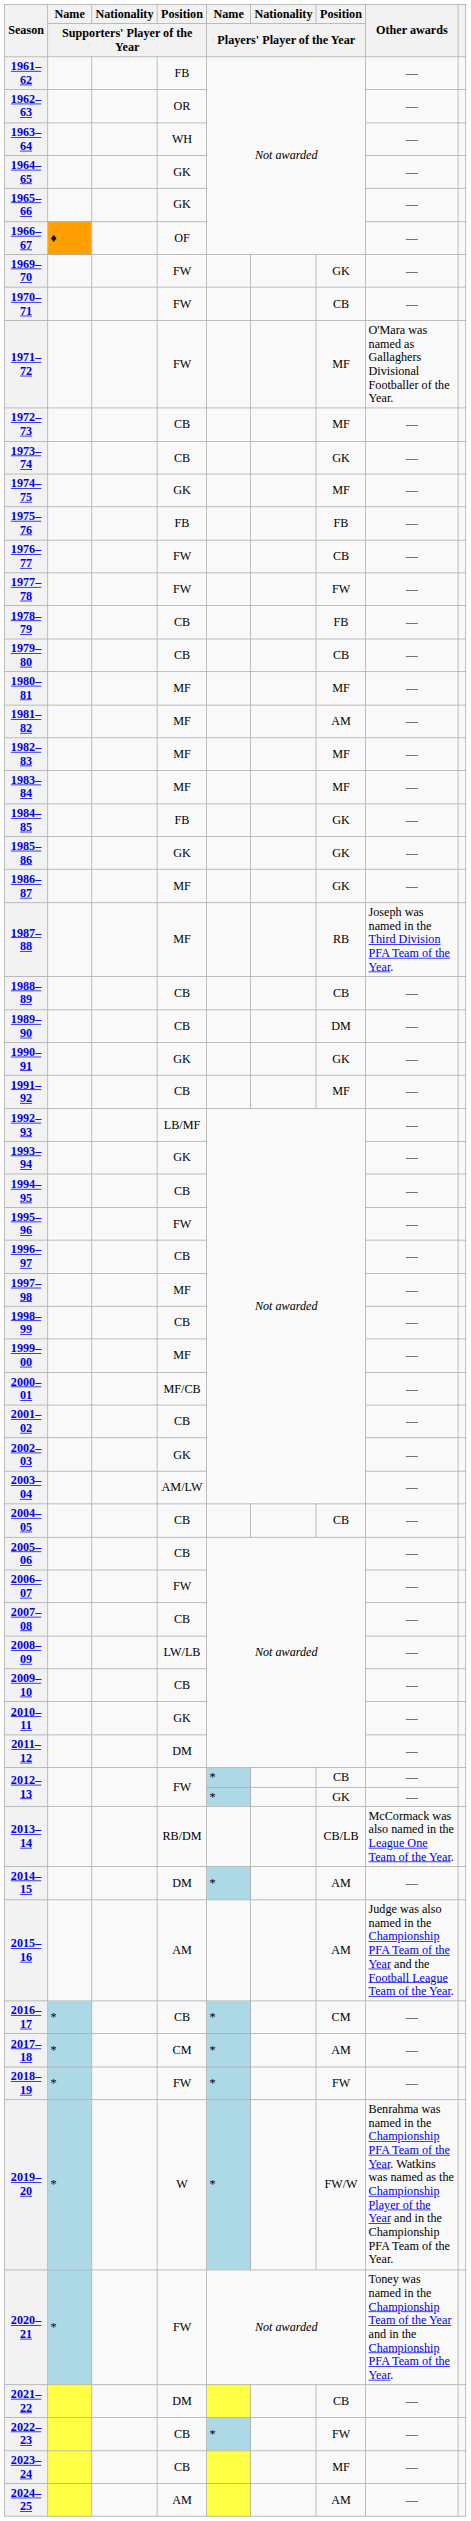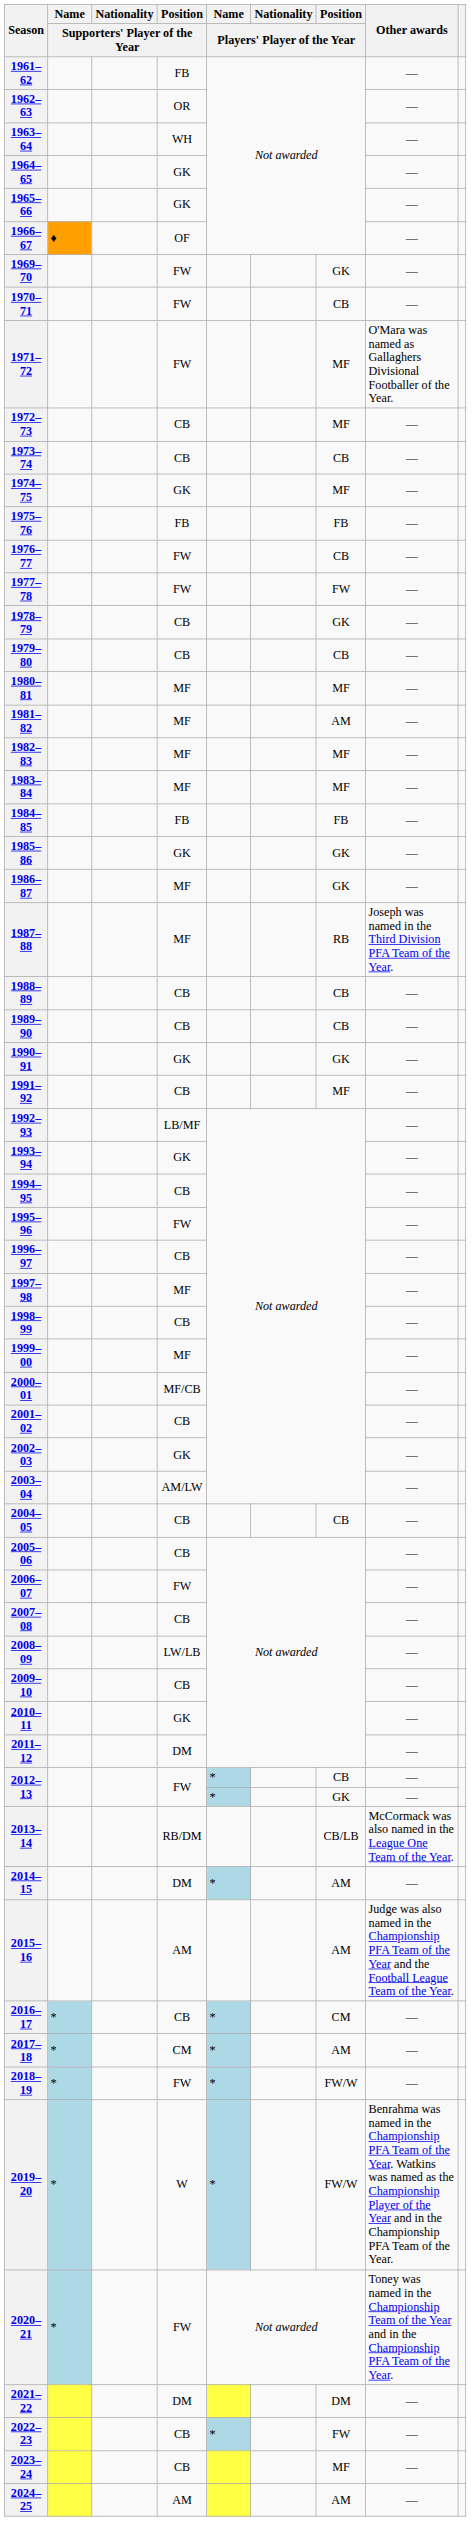 <table class="wikitable" style="text-align: center;">
 <tr>
 <th rowspan="2" style="width:1%;" scope="col">Season</th>
 <th style="width:4%;" scope="col">Name</th>
 <th style="width:1%;" scope="col">Nationality</th>
 <th style="width:1%;" scope="col">Position</th>
 <th style="width:4%;" scope="col">Name</th>
 <th style="width:1%;" scope="col">Nationality</th>
 <th style="width:1%;" scope="col">Position</th>
 <th rowspan="2" style="width:8%;" scope="col">Other awards</th>
 <th scope="col" rowspan="2" style="width:1%;"></th>
 </tr>
 <tr class="sortable">
 <th colspan="3" style="width:20%;">Supporters' Player of the Year</th>
 <th colspan="3" style="width:20%;">Players' Player of the Year</th>
 </tr>
 <tr>
 <th scope="row" style="text-align:center"><a href='#'>1961–62</a></th>
 <td style="text-align:left;"></td>
 <td style="text-align:left;"></td>
 <td>FB</td>
 <td colspan="3" rowspan="6"><em>Not awarded</em></td>
 <td>―</td>
 <td></td>
 </tr>
 <tr>
 <th scope="row" style="text-align:center"><a href='#'>1962–63</a></th>
 <td style="text-align:left;"></td>
 <td style="text-align:left;"></td>
 <td>OR</td>
 <td>―</td>
 <td></td>
 </tr>
 <tr>
 <th scope="row" style="text-align:center"><a href='#'>1963–64</a></th>
 <td style="text-align:left;"></td>
 <td style="text-align:left;"></td>
 <td>WH</td>
 <td>―</td>
 <td></td>
 </tr>
 <tr>
 <th scope="row" style="text-align:center"><a href='#'>1964–65</a></th>
 <td style="text-align:left;"></td>
 <td style="text-align:left;"></td>
 <td>GK</td>
 <td>―</td>
 <td></td>
 </tr>
 <tr>
 <th scope="row" style="text-align:center"><a href='#'>1965–66</a></th>
 <td style="text-align:left;"></td>
 <td style="text-align:left;"></td>
 <td>GK</td>
 <td>―</td>
 <td></td>
 </tr>
 <tr>
 <th scope="row" style="text-align:center"><a href='#'>1966–67</a></th>
 <td style="text-align:left; background:#ffa000;"> ♦</td>
 <td style="text-align:left;"></td>
 <td>OF</td>
 <td>―</td>
 <td></td>
 </tr>
 <tr>
 <th scope="row" style="text-align:center"><a href='#'>1969–70</a></th>
 <td style="text-align:left;"></td>
 <td style="text-align:left;"></td>
 <td>FW</td>
 <td style="text-align:left;"></td>
 <td style="text-align:left;"></td>
 <td>GK</td>
 <td>―</td>
 <td></td>
 </tr>
 <tr>
 <th scope="row" style="text-align:center"><a href='#'>1970–71</a></th>
 <td style="text-align:left;"></td>
 <td style="text-align:left;"></td>
 <td>FW</td>
 <td style="text-align:left;"></td>
 <td style="text-align:left;"></td>
 <td>CB</td>
 <td>―</td>
 <td></td>
 </tr>
 <tr>
 <th scope="row" style="text-align:center"><a href='#'>1971–72</a></th>
 <td style="text-align:left;"></td>
 <td style="text-align:left;"></td>
 <td>FW</td>
 <td style="text-align:left;"></td>
 <td style="text-align:left;"></td>
 <td>MF</td>
 <td style="text-align:left;">O'Mara was named as Gallaghers Divisional Footballer of the Year.</td>
 <td></td>
 </tr>
 <tr>
 <th scope="row" style="text-align:center"><a href='#'>1972–73</a></th>
 <td style="text-align:left;"></td>
 <td style="text-align:left;"></td>
 <td>CB</td>
 <td style="text-align:left;"></td>
 <td style="text-align:left;"></td>
 <td>MF</td>
 <td>―</td>
 <td></td>
 </tr>
 <tr>
 <th scope="row" style="text-align:center"><a href='#'>1973–74</a></th>
 <td style="text-align:left;"></td>
 <td style="text-align:left;"></td>
 <td>CB</td>
 <td style="text-align:left;"></td>
 <td style="text-align:left;"></td>
-<td>GK</td>
+<td>CB</td>
 <td>―</td>
 <td></td>
 </tr>
 <tr>
 <th scope="row" style="text-align:center"><a href='#'>1974–75</a></th>
 <td style="text-align:left;"></td>
 <td style="text-align:left;"></td>
 <td>GK</td>
 <td style="text-align:left;"></td>
 <td style="text-align:left;"></td>
 <td>MF</td>
 <td>―</td>
 <td></td>
 </tr>
 <tr>
 <th scope="row" style="text-align:center"><a href='#'>1975–76</a></th>
 <td style="text-align:left;"></td>
 <td style="text-align:left;"></td>
 <td>FB</td>
 <td style="text-align:left;"></td>
 <td style="text-align:left;"></td>
 <td>FB</td>
 <td>―</td>
 <td></td>
 </tr>
 <tr>
 <th scope="row" style="text-align:center"><a href='#'>1976–77</a></th>
 <td style="text-align:left;"></td>
 <td style="text-align:left;"></td>
 <td>FW</td>
 <td style="text-align:left;"></td>
 <td style="text-align:left;"></td>
 <td>CB</td>
 <td>―</td>
 <td></td>
 </tr>
 <tr>
 <th scope="row" style="text-align:center"><a href='#'>1977–78</a></th>
 <td style="text-align:left;"></td>
 <td style="text-align:left;"></td>
 <td>FW</td>
 <td style="text-align:left;"></td>
 <td style="text-align:left;"></td>
 <td>FW</td>
 <td>―</td>
 <td></td>
 </tr>
 <tr>
 <th scope="row" style="text-align:center"><a href='#'>1978–79</a></th>
 <td style="text-align:left;"></td>
 <td style="text-align:left;"></td>
 <td>CB</td>
 <td style="text-align:left;"></td>
 <td style="text-align:left;"></td>
-<td>FB</td>
+<td>GK</td>
 <td>―</td>
 <td></td>
 </tr>
 <tr>
 <th scope="row" style="text-align:center"><a href='#'>1979–80</a></th>
 <td style="text-align:left;"></td>
 <td style="text-align:left;"></td>
 <td>CB</td>
 <td style="text-align:left;"></td>
 <td style="text-align:left;"></td>
 <td>CB</td>
 <td>―</td>
 <td></td>
 </tr>
 <tr>
 <th scope="row" style="text-align:center"><a href='#'>1980–81</a></th>
 <td style="text-align:left;"></td>
 <td style="text-align:left;"></td>
 <td>MF</td>
 <td style="text-align:left;"></td>
 <td style="text-align:left;"></td>
 <td>MF</td>
 <td>―</td>
 <td></td>
 </tr>
 <tr>
 <th scope="row" style="text-align:center"><a href='#'>1981–82</a></th>
 <td style="text-align:left;"></td>
 <td style="text-align:left;"></td>
 <td>MF</td>
 <td style="text-align:left;"></td>
 <td style="text-align:left;"></td>
 <td>AM</td>
 <td>―</td>
 <td></td>
 </tr>
 <tr>
 <th scope="row" style="text-align:center"><a href='#'>1982–83</a></th>
 <td style="text-align:left;"></td>
 <td style="text-align:left;"></td>
 <td>MF</td>
 <td style="text-align:left;"></td>
 <td style="text-align:left;"></td>
 <td>MF</td>
 <td>―</td>
 <td></td>
 </tr>
 <tr>
 <th scope="row" style="text-align:center"><a href='#'>1983–84</a></th>
 <td style="text-align:left;"></td>
 <td style="text-align:left;"></td>
 <td>MF</td>
 <td style="text-align:left;"></td>
 <td style="text-align:left;"></td>
 <td>MF</td>
 <td>―</td>
 <td></td>
 </tr>
 <tr>
 <th scope="row" style="text-align:center"><a href='#'>1984–85</a></th>
 <td style="text-align:left;"></td>
 <td style="text-align:left;"></td>
 <td>FB</td>
 <td style="text-align:left;"></td>
 <td style="text-align:left;"></td>
-<td>GK</td>
+<td>FB</td>
 <td>―</td>
 <td></td>
 </tr>
 <tr>
 <th scope="row" style="text-align:center"><a href='#'>1985–86</a></th>
 <td style="text-align:left;"></td>
 <td style="text-align:left;"></td>
 <td>GK</td>
 <td style="text-align:left;"></td>
 <td style="text-align:left;"></td>
 <td>GK</td>
 <td>―</td>
 <td></td>
 </tr>
 <tr>
 <th scope="row" style="text-align:center"><a href='#'>1986–87</a></th>
 <td style="text-align:left;"></td>
 <td style="text-align:left;"></td>
 <td>MF</td>
 <td style="text-align:left;"></td>
 <td style="text-align:left;"></td>
 <td>GK</td>
 <td>―</td>
 <td></td>
 </tr>
 <tr>
 <th scope="row" style="text-align:center"><a href='#'>1987–88</a></th>
 <td style="text-align:left;"></td>
 <td style="text-align:left;"></td>
 <td>MF</td>
 <td style="text-align:left;"></td>
 <td style="text-align:left;"></td>
 <td>RB</td>
 <td style="text-align:left;">Joseph was named in the <a href='#'>Third Division PFA Team of the Year</a>.</td>
 <td></td>
 </tr>
 <tr>
 <th scope="row" style="text-align:center"><a href='#'>1988–89</a></th>
 <td style="text-align:left;"></td>
 <td style="text-align:left;"></td>
 <td>CB</td>
 <td style="text-align:left;"></td>
 <td style="text-align:left;"></td>
 <td>CB</td>
 <td>―</td>
 <td></td>
 </tr>
 <tr>
 <th scope="row" style="text-align:center"><a href='#'>1989–90</a></th>
 <td style="text-align:left;"></td>
 <td style="text-align:left;"></td>
 <td>CB</td>
 <td style="text-align:left;"></td>
 <td style="text-align:left;"></td>
-<td>DM</td>
+<td>CB</td>
 <td>―</td>
 <td></td>
 </tr>
 <tr>
 <th scope="row" style="text-align:center"><a href='#'>1990–91</a></th>
 <td style="text-align:left;"></td>
 <td style="text-align:left;"></td>
 <td>GK</td>
 <td style="text-align:left;"></td>
 <td style="text-align:left;"></td>
 <td>GK</td>
 <td>―</td>
 <td></td>
 </tr>
 <tr>
 <th scope="row" style="text-align:center"><a href='#'>1991–92</a></th>
 <td style="text-align:left;"></td>
 <td style="text-align:left;"></td>
 <td>CB</td>
 <td style="text-align:left;"></td>
 <td style="text-align:left;"></td>
 <td>MF</td>
 <td>―</td>
 <td></td>
 </tr>
 <tr>
 <th scope="row" style="text-align:center"><a href='#'>1992–93</a></th>
 <td style="text-align:left;"></td>
 <td style="text-align:left;"></td>
 <td>LB/MF</td>
 <td colspan="3" rowspan="12"><em>Not awarded</em></td>
 <td>―</td>
 <td></td>
 </tr>
 <tr>
 <th scope="row" style="text-align:center"><a href='#'>1993–94</a></th>
 <td style="text-align:left;"></td>
 <td style="text-align:left;"></td>
 <td>GK</td>
 <td>―</td>
 <td></td>
 </tr>
 <tr>
 <th scope="row" style="text-align:center"><a href='#'>1994–95</a></th>
 <td style="text-align:left;"></td>
 <td style="text-align:left;"></td>
 <td>CB</td>
 <td>―</td>
 <td></td>
 </tr>
 <tr>
 <th scope="row" style="text-align:center"><a href='#'>1995–96</a></th>
 <td style="text-align:left;"></td>
 <td style="text-align:left;"></td>
 <td>FW</td>
 <td>―</td>
 <td></td>
 </tr>
 <tr>
 <th scope="row" style="text-align:center"><a href='#'>1996–97</a></th>
 <td style="text-align:left;"></td>
 <td style="text-align:left;"></td>
 <td>CB</td>
 <td>―</td>
 <td></td>
 </tr>
 <tr>
 <th scope="row" style="text-align:center"><a href='#'>1997–98</a></th>
 <td style="text-align:left;"></td>
 <td style="text-align:left;"></td>
 <td>MF</td>
 <td>―</td>
 <td></td>
 </tr>
 <tr>
 <th scope="row" style="text-align:center"><a href='#'>1998–99</a></th>
 <td style="text-align:left;"></td>
 <td style="text-align:left;"></td>
 <td>CB</td>
 <td>―</td>
 <td></td>
 </tr>
 <tr>
 <th scope="row" style="text-align:center"><a href='#'>1999–00</a></th>
 <td style="text-align:left;"></td>
 <td style="text-align:left;"></td>
 <td>MF</td>
 <td>―</td>
 <td></td>
 </tr>
 <tr>
 <th scope="row" style="text-align:center"><a href='#'>2000–01</a></th>
 <td style="text-align:left;"></td>
 <td style="text-align:left;"></td>
 <td>MF/CB</td>
 <td>―</td>
 <td></td>
 </tr>
 <tr>
 <th scope="row" style="text-align:center"><a href='#'>2001–02</a></th>
 <td style="text-align:left;"></td>
 <td style="text-align:left;"></td>
 <td>CB</td>
 <td>―</td>
 <td></td>
 </tr>
 <tr>
 <th scope="row" style="text-align:center"><a href='#'>2002–03</a></th>
 <td style="text-align:left;"></td>
 <td style="text-align:left;"></td>
 <td>GK</td>
 <td>―</td>
 <td></td>
 </tr>
 <tr>
 <th scope="row" style="text-align:center"><a href='#'>2003–04</a></th>
 <td style="text-align:left;"></td>
 <td style="text-align:left;"></td>
 <td>AM/LW</td>
 <td>―</td>
 <td></td>
 </tr>
 <tr>
 <th scope="row" style="text-align:center"><a href='#'>2004–05</a></th>
 <td style="text-align:left;"></td>
 <td style="text-align:left;"></td>
 <td>CB</td>
 <td style="text-align:left;"></td>
 <td style="text-align:left;"></td>
 <td>CB</td>
 <td>―</td>
 <td></td>
 </tr>
 <tr>
 <th scope="row" style="text-align:center"><a href='#'>2005–06</a></th>
 <td style="text-align:left;"></td>
 <td style="text-align:left;"></td>
 <td>CB</td>
 <td colspan="3" rowspan="7"><em>Not awarded</em></td>
 <td>―</td>
 <td></td>
 </tr>
 <tr>
 <th scope="row" style="text-align:center"><a href='#'>2006–07</a></th>
 <td style="text-align:left;"></td>
 <td style="text-align:left;"></td>
 <td>FW</td>
 <td>―</td>
 <td></td>
 </tr>
 <tr>
 <th scope="row" style="text-align:center"><a href='#'>2007–08</a></th>
 <td style="text-align:left;"></td>
 <td style="text-align:left;"></td>
 <td>CB</td>
 <td>―</td>
 <td></td>
 </tr>
 <tr>
 <th scope="row" style="text-align:center"><a href='#'>2008–09</a></th>
 <td style="text-align:left;"></td>
 <td style="text-align:left;"></td>
 <td>LW/LB</td>
 <td>―</td>
 <td></td>
 </tr>
 <tr>
 <th scope="row" style="text-align:center"><a href='#'>2009–10</a></th>
 <td style="text-align:left;"></td>
 <td style="text-align:left;"></td>
 <td CB>CB</td>
 <td>―</td>
 <td></td>
 </tr>
 <tr>
 <th scope="row" style="text-align:center"><a href='#'>2010–11</a></th>
 <td style="text-align:left;"></td>
 <td style="text-align:left;"></td>
 <td>GK</td>
 <td>―</td>
 <td></td>
 </tr>
 <tr>
 <th scope="row" style="text-align:center"><a href='#'>2011–12</a></th>
 <td style="text-align:left;"></td>
 <td style="text-align:left;"></td>
 <td>DM</td>
 <td>―</td>
 <td></td>
 </tr>
 <tr>
 <th scope="row" style="text-align:center" rowspan="2"><a href='#'>2012–13</a></th>
 <td style="text-align:left;" rowspan="2"></td>
 <td style="text-align:left;" rowspan="2"></td>
 <td rowspan="2">FW</td>
 <td style="text-align:left; background:lightblue;"> *</td>
 <td style="text-align:left;"></td>
 <td>CB</td>
 <td>―</td>
 <td rowspan="2"></td>
 </tr>
 <tr>
 <td style="text-align:left; background:lightblue;"> *</td>
 <td style="text-align:left;"></td>
 <td>GK</td>
 <td>―</td>
 </tr>
 <tr>
 <th scope="row" style="text-align:center"><a href='#'>2013–14</a></th>
 <td style="text-align:left;"></td>
 <td style="text-align:left;"></td>
 <td>RB/DM</td>
 <td style="text-align:left;"></td>
 <td style="text-align:left;"></td>
 <td>CB/LB</td>
 <td style="text-align:left;">McCormack was also named in the <a href='#'>League One Team of the Year</a>.</td>
 <td></td>
 </tr>
 <tr>
 <th scope="row" style="text-align:center"><a href='#'>2014–15</a></th>
 <td style="text-align:left;"></td>
 <td style="text-align:left;"></td>
 <td>DM</td>
 <td style="text-align:left; background:lightblue;"> *</td>
 <td style="text-align:left;"></td>
 <td>AM</td>
 <td>―</td>
 <td></td>
 </tr>
 <tr>
 <th><a href='#'>2015–16</a></th>
 <td style="text-align:left;"></td>
 <td style="text-align:left;"></td>
 <td>AM</td>
 <td style="text-align:left;"></td>
 <td style="text-align:left;"></td>
 <td>AM</td>
 <td style="text-align:left;">Judge was also named in the <a href='#'>Championship PFA Team of the Year</a> and the <a href='#'>Football League Team of the Year</a>.</td>
 <td></td>
 </tr>
 <tr>
 <th><a href='#'>2016–17</a></th>
 <td style="text-align:left; background:lightblue;"> *</td>
 <td style="text-align:left;"></td>
 <td>CB</td>
 <td style="text-align:left; background:lightblue;"> *</td>
 <td style="text-align:left;"></td>
 <td>CM</td>
 <td>―</td>
 <td></td>
 </tr>
 <tr>
 <th><a href='#'>2017–18</a></th>
 <td style="text-align:left; background:lightblue;"> *</td>
 <td style="text-align:left;"></td>
 <td>CM</td>
 <td style="text-align:left; background:lightblue;"> *</td>
 <td style="text-align:left;"></td>
 <td>AM</td>
 <td>―</td>
 <td></td>
 </tr>
 <tr>
 <th><a href='#'>2018–19</a></th>
 <td style="text-align:left; background:lightblue;"> *</td>
 <td style="text-align:left;"></td>
 <td>FW</td>
 <td style="text-align:left; background:lightblue;"> *</td>
 <td style="text-align:left;"></td>
-<td>FW</td>
+<td>FW/W</td>
 <td>―</td>
 <td></td>
 </tr>
 <tr>
 <th><a href='#'>2019–20</a></th>
 <td style="text-align:left; background:lightblue;"> *</td>
 <td style="text-align:left;"></td>
 <td>W</td>
 <td style="text-align:left; background:lightblue;"> *</td>
 <td style="text-align:left;"></td>
 <td>FW/W</td>
 <td style="text-align:left;">Benrahma was named in the <a href='#'>Championship PFA Team of the Year</a>. Watkins was named as the <a href='#'>Championship Player of the Year</a> and in the Championship PFA Team of the Year.</td>
 <td></td>
 </tr>
 <tr>
 <th><a href='#'>2020–21</a></th>
 <td style="text-align:left; background:lightblue;"> *</td>
 <td style="text-align:left;"></td>
 <td>FW</td>
 <td colspan="3"><em>Not awarded</em></td>
 <td style="text-align:left;">Toney was named in the <a href='#'>Championship Team of the Year</a> and in the <a href='#'>Championship PFA Team of the Year</a>.</td>
 <td></td>
 </tr>
 <tr>
 <th><a href='#'>2021–22</a></th>
 <td style="text-align:left; background:#ff4;"> </td>
 <td style="text-align:left;"></td>
 <td>DM</td>
 <td style="text-align:left; background:#ff4;"> </td>
 <td style="text-align:left;"></td>
-<td>CB</td>
+<td>DM</td>
 <td>―</td>
 <td></td>
 </tr>
 <tr>
 <th><a href='#'>2022–23</a></th>
 <td style="text-align:left; background:#ff4;"> </td>
 <td style="text-align:left;"></td>
 <td>CB</td>
 <td style="text-align:left; background:lightblue;"> *</td>
 <td style="text-align:left;"></td>
 <td>FW</td>
 <td>―</td>
 <td></td>
 </tr>
 <tr>
 <th><a href='#'>2023–24</a></th>
 <td style="text-align:left; background:#ff4;"> </td>
 <td style="text-align:left;"></td>
 <td>CB</td>
 <td style="text-align:left; background:#ff4;"> </td>
 <td style="text-align:left;"></td>
 <td>MF</td>
 <td>―</td>
 <td></td>
 </tr>
 <tr>
 <th><a href='#'>2024–25</a></th>
 <td style="text-align:left; background:#ff4;"> </td>
 <td style="text-align:left;"></td>
 <td>AM</td>
 <td style="text-align:left; background:#ff4;"> </td>
 <td style="text-align:left;"></td>
 <td>AM</td>
 <td>―</td>
 <td></td>
 </tr>
 </table>
